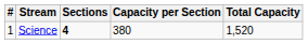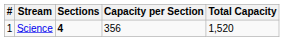 <table class="wikitable">
 <tr>
 <th>#</th>
 <th>Stream</th>
 <th>Sections</th>
 <th>Capacity per Section</th>
 <th>Total Capacity</th>
 </tr>
 <tr>
 <td>1</td>
 <td><a href='#'>Science</a></td>
 <td><strong>4</strong></td>
-<td>380</td>
+<td>356</td>
 <td>1,520</td>
 </tr>
 </table>
